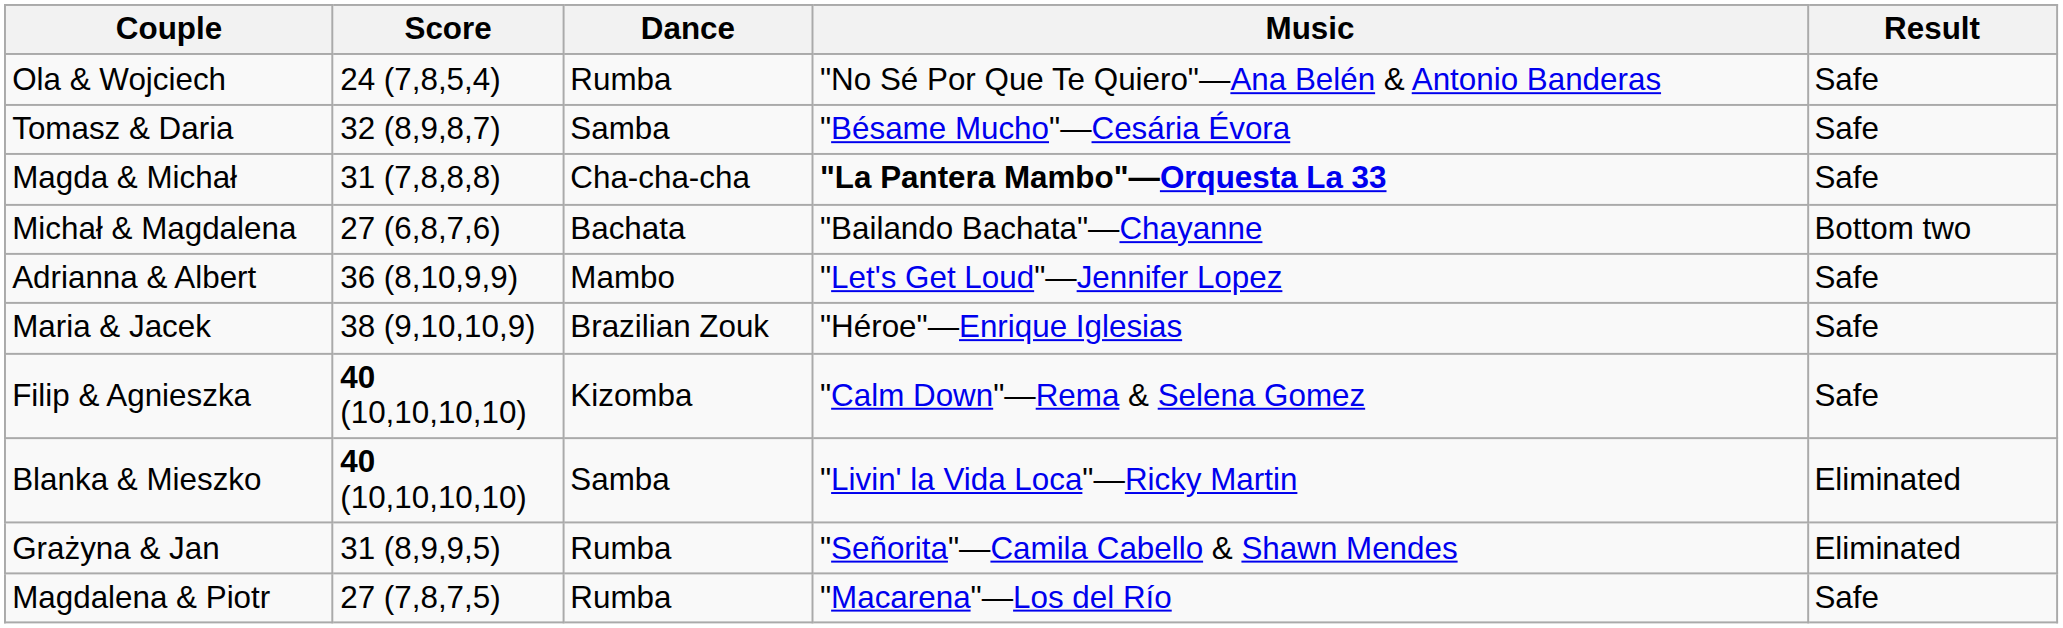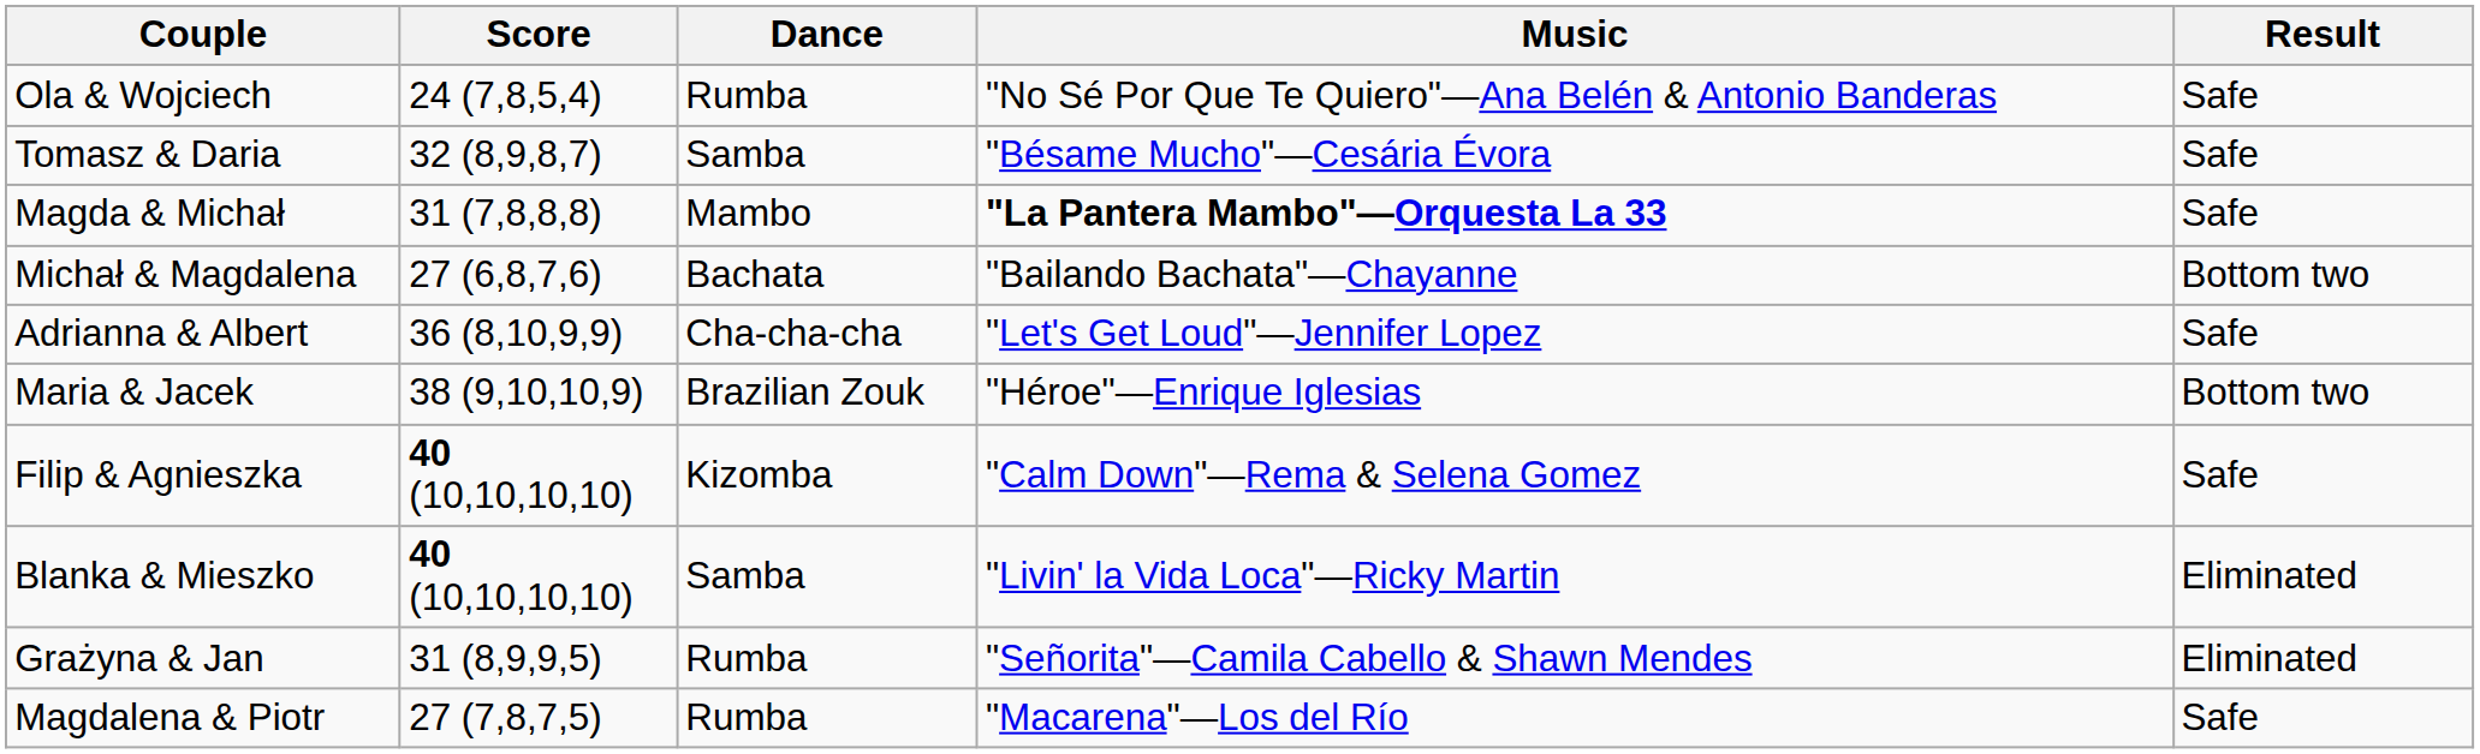 <table class="wikitable">
 <tr>
 <th style="width:160px;">Couple</th>
 <th style="width:110px;">Score</th>
 <th style="width:120px;">Dance</th>
 <th style="width:500px;">Music</th>
 <th style="width:120px;">Result</th>
 </tr>
 <tr>
 <td>Ola & Wojciech</td>
 <td>24 (7,8,5,4)</td>
 <td>Rumba</td>
 <td>"No Sé Por Que Te Quiero"—<a href='#'>Ana Belén</a> & <a href='#'>Antonio Banderas</a></td>
 <td>Safe</td>
 </tr>
 <tr>
 <td>Tomasz & Daria</td>
 <td>32 (8,9,8,7)</td>
 <td>Samba</td>
 <td>"<a href='#'>Bésame Mucho</a>"—<a href='#'>Cesária Évora</a></td>
 <td>Safe</td>
 </tr>
 <tr>
 <td>Magda & Michał</td>
 <td>31 (7,8,8,8)</td>
-<td>Cha-cha-cha</td>
+<td>Mambo</td>
 <td><strong>"La Pantera Mambo"—<a href='#'>Orquesta La 33</a></strong></td>
 <td>Safe</td>
 </tr>
 <tr>
 <td>Michał & Magdalena</td>
 <td>27 (6,8,7,6)</td>
 <td>Bachata</td>
 <td>"Bailando Bachata"—<a href='#'>Chayanne</a></td>
 <td>Bottom two</td>
 </tr>
 <tr>
 <td>Adrianna & Albert</td>
 <td>36 (8,10,9,9)</td>
-<td>Mambo</td>
+<td>Cha-cha-cha</td>
 <td>"<a href='#'>Let's Get Loud</a>"—<a href='#'>Jennifer Lopez</a></td>
 <td>Safe</td>
 </tr>
 <tr>
 <td>Maria & Jacek</td>
 <td>38 (9,10,10,9)</td>
 <td>Brazilian Zouk</td>
 <td>"Héroe"—<a href='#'>Enrique Iglesias</a></td>
-<td>Safe</td>
+<td>Bottom two</td>
 </tr>
 <tr>
 <td>Filip & Agnieszka</td>
 <td><strong>40</strong> (10,10,10,10)</td>
 <td>Kizomba</td>
 <td>"<a href='#'>Calm Down</a>"—<a href='#'>Rema</a> & <a href='#'>Selena Gomez</a></td>
 <td>Safe</td>
 </tr>
 <tr>
 <td>Blanka & Mieszko</td>
 <td><strong>40</strong> (10,10,10,10)</td>
 <td>Samba</td>
 <td>"<a href='#'>Livin' la Vida Loca</a>"—<a href='#'>Ricky Martin</a></td>
 <td>Eliminated</td>
 </tr>
 <tr>
 <td>Grażyna & Jan</td>
 <td>31 (8,9,9,5)</td>
 <td>Rumba</td>
 <td>"<a href='#'>Señorita</a>"—<a href='#'>Camila Cabello</a> & <a href='#'>Shawn Mendes</a></td>
 <td>Eliminated</td>
 </tr>
 <tr>
 <td>Magdalena & Piotr</td>
 <td>27 (7,8,7,5)</td>
 <td>Rumba</td>
 <td>"<a href='#'>Macarena</a>"—<a href='#'>Los del Río</a></td>
 <td>Safe</td>
 </tr>
 </table>
